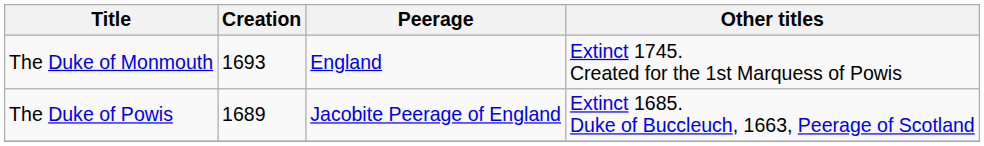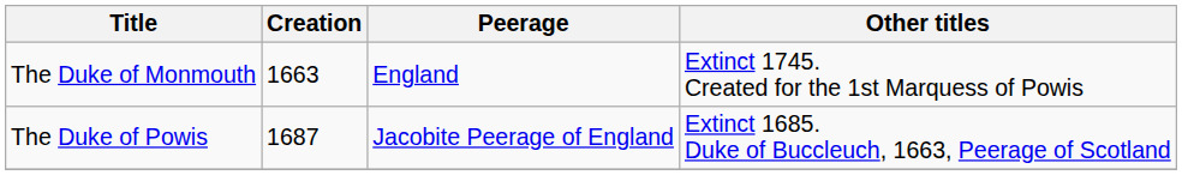 <table class="wikitable" style="text-align:left">
 <tr>
 <th>Title</th>
 <th>Creation</th>
 <th>Peerage</th>
 <th>Other titles</th>
 </tr>
 <tr>
 <td>The <a href='#'>Duke of Monmouth</a></td>
-<td>1693</td>
+<td>1663</td>
 <td><a href='#'>England</a></td>
 <td><a href='#'>Extinct</a> 1745.<br>Created for the 1st Marquess of Powis</td>
 </tr>
 <tr>
 <td>The <a href='#'>Duke of Powis</a></td>
-<td>1689</td>
+<td>1687</td>
 <td><a href='#'>Jacobite Peerage of England</a></td>
 <td><a href='#'>Extinct</a> 1685.<br><a href='#'>Duke of Buccleuch</a>, 1663, <a href='#'>Peerage of Scotland</a></td>
 </tr>
 <tr>
 </tr>
 </table>
